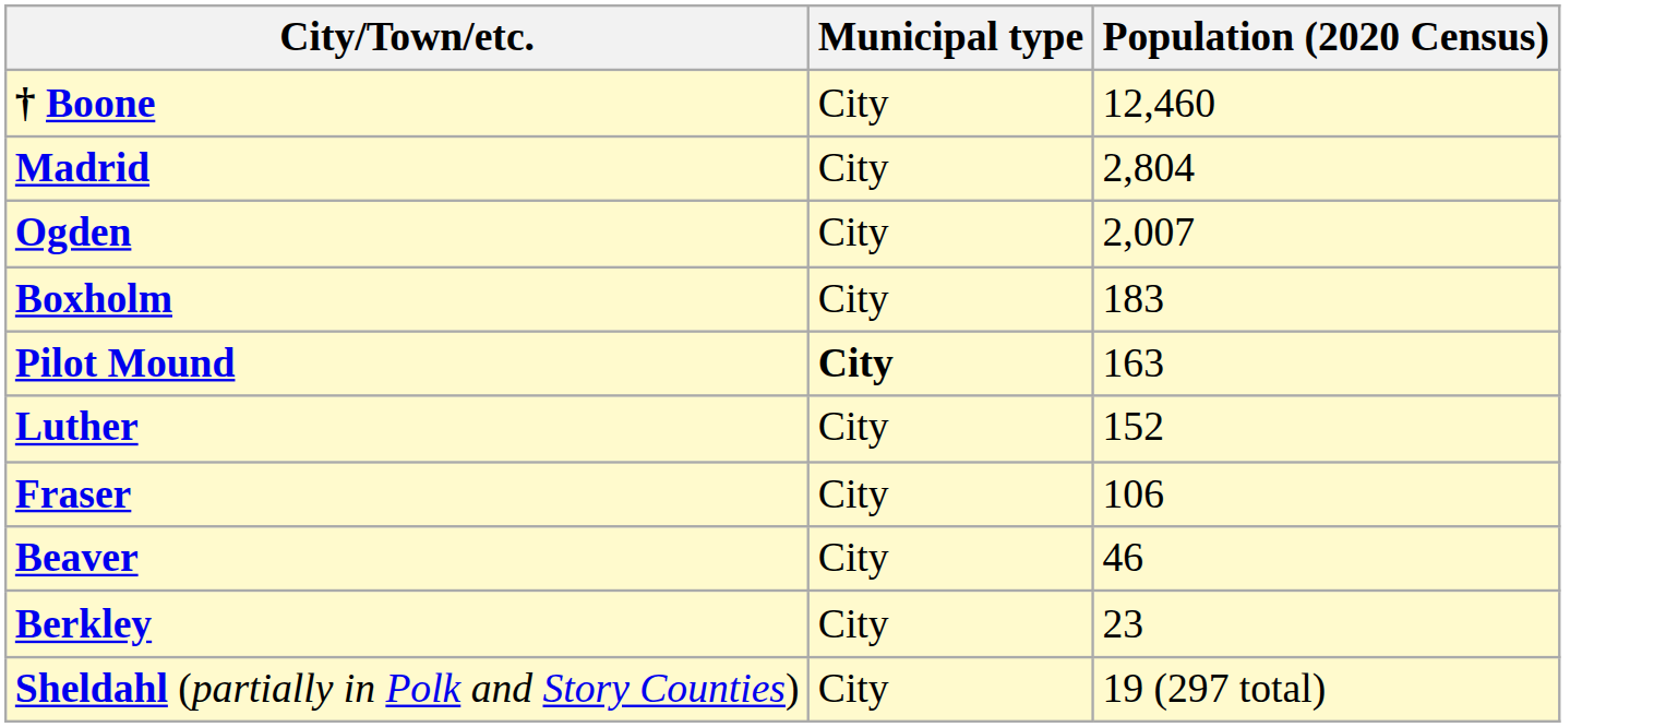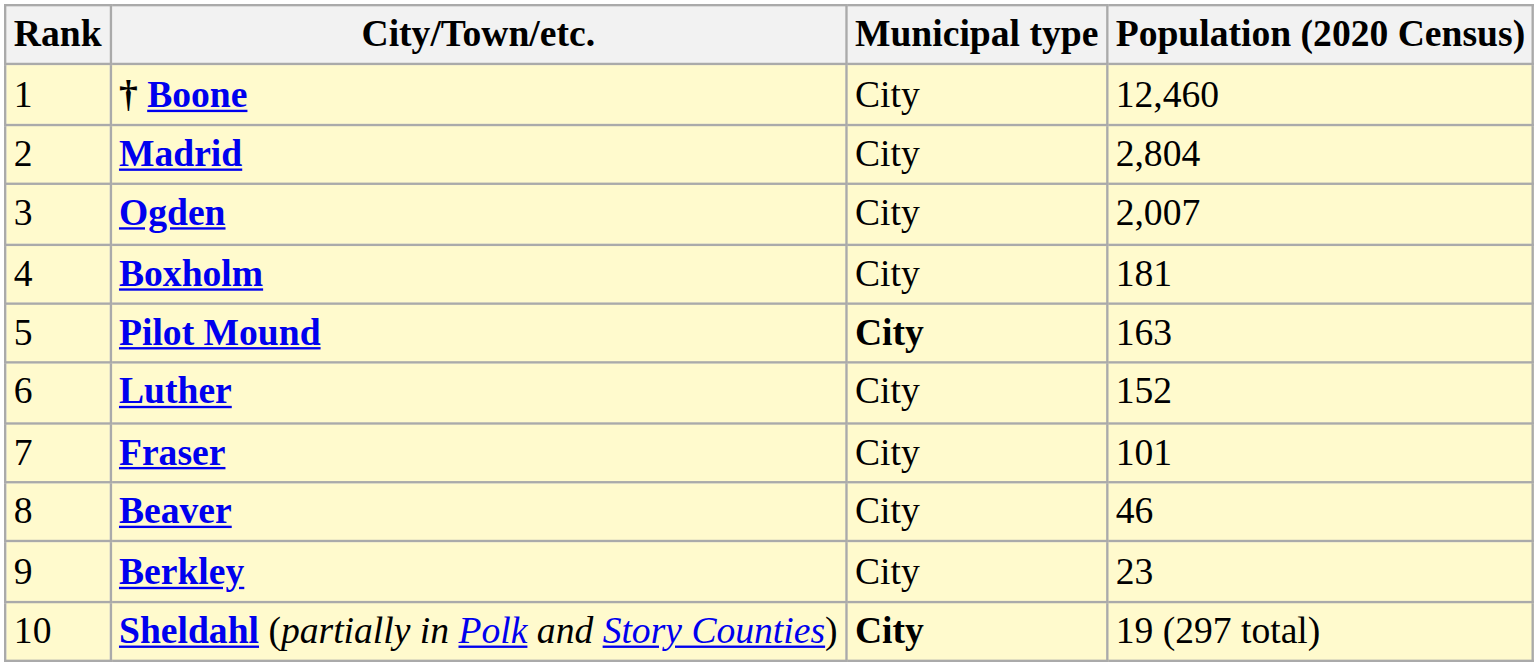 <table class="wikitable sortable">
 <tr>
+<th>Rank</th>
 <th>City/Town/etc.</th>
 <th>Municipal type</th>
 <th>Population (2020 Census)</th>
 </tr>
 <tr style=background-color:#FFFACD>
+<td>1</td>
 <td><strong>†</strong> <strong><a href='#'>Boone</a></strong></td>
 <td>City</td>
 <td>12,460</td>
 </tr>
 <tr style=background-color:#FFFACD>
+<td>2</td>
 <td><strong><a href='#'>Madrid</a></strong></td>
 <td>City</td>
 <td>2,804</td>
 </tr>
 <tr style=background-color:#FFFACD>
+<td>3</td>
 <td><strong><a href='#'>Ogden</a></strong></td>
 <td>City</td>
 <td>2,007</td>
 </tr>
 <tr style=background-color:#FFFACD>
+<td>4</td>
 <td><strong><a href='#'>Boxholm</a></strong></td>
 <td>City</td>
-<td>183</td>
+<td>181</td>
 </tr>
 <tr style=background-color:#FFFACD>
+<td>5</td>
 <td><strong><a href='#'>Pilot Mound</a></strong></td>
 <td><strong>City</strong></td>
 <td>163</td>
 </tr>
 <tr style=background-color:#FFFACD>
+<td>6</td>
 <td><strong><a href='#'>Luther</a></strong></td>
 <td>City</td>
 <td>152</td>
 </tr>
 <tr style=background-color:#FFFACD>
+<td>7</td>
 <td><strong><a href='#'>Fraser</a></strong></td>
 <td>City</td>
-<td>106</td>
+<td>101</td>
 </tr>
 <tr style=background-color:#FFFACD>
+<td>8</td>
 <td><strong><a href='#'>Beaver</a></strong></td>
 <td>City</td>
 <td>46</td>
 </tr>
 <tr style=background-color:#FFFACD>
+<td>9</td>
 <td><strong><a href='#'>Berkley</a></strong></td>
 <td>City</td>
 <td>23</td>
 </tr>
 <tr style=background-color:#FFFACD>
+<td>10</td>
 <td><strong><a href='#'>Sheldahl</a></strong> (<em>partially in <a href='#'>Polk</a> and <a href='#'>Story Counties</a></em>)</td>
-<td>City</td>
+<td><strong>City</strong></td>
 <td>19 (297 total)</td>
 </tr>
 </table>
